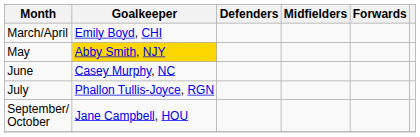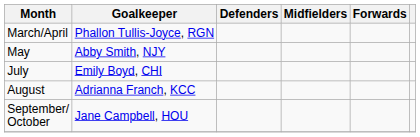 <table class="wikitable">
 <tr>
 <th scope="col">Month</th>
 <th scope="col">Goalkeeper</th>
 <th scope="col">Defenders</th>
 <th scope="col">Midfielders</th>
 <th scope="col">Forwards</th>
 <th scope="col"></th>
 </tr>
 <tr>
 <td>March/April</td>
+<td> <a href='#'>Phallon Tullis-Joyce</a>, <a href='#'>RGN</a></td>
+<td></td>
+<td></td>
+<td></td>
+<td></td>
+</tr>
+<tr>
+<td>May</td>
+<td> <a href='#'>Abby Smith</a>, <a href='#'>NJY</a></td>
+<td></td>
+<td></td>
+<td></td>
+<td></td>
+</tr>
+<tr>
+<td>July</td>
 <td> <a href='#'>Emily Boyd</a>, <a href='#'>CHI</a></td>
 <td></td>
 <td></td>
 <td></td>
 <td></td>
 </tr>
 <tr>
-<td>May</td>
-<td style="background: gold;"> <a href='#'>Abby Smith</a>, <a href='#'>NJY</a></td>
-<td></td>
-<td></td>
-<td></td>
-<td></td>
-</tr>
-<tr>
-<td>June</td>
-<td> <a href='#'>Casey Murphy</a>, <a href='#'>NC</a></td>
-<td></td>
-<td></td>
-<td></td>
-<td></td>
-</tr>
-<tr>
-<td>July</td>
-<td> <a href='#'>Phallon Tullis-Joyce</a>, <a href='#'>RGN</a></td>
+<td>August</td>
+<td> <a href='#'>Adrianna Franch</a>, <a href='#'>KCC</a></td>
 <td></td>
 <td></td>
 <td></td>
 <td></td>
 </tr>
 <tr>
 <td>September/<br>October</td>
 <td> <a href='#'>Jane Campbell</a>, <a href='#'>HOU</a></td>
 <td></td>
 <td></td>
 <td></td>
 <td></td>
 </tr>
 <tr>
 </tr>
 </table>
